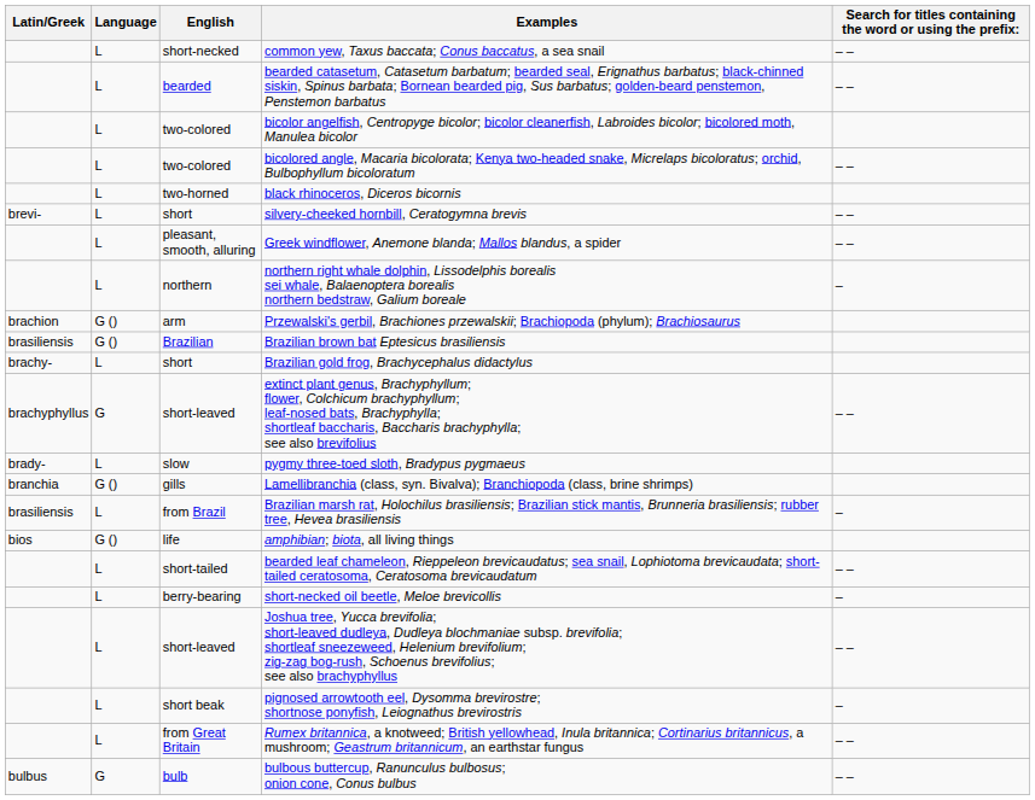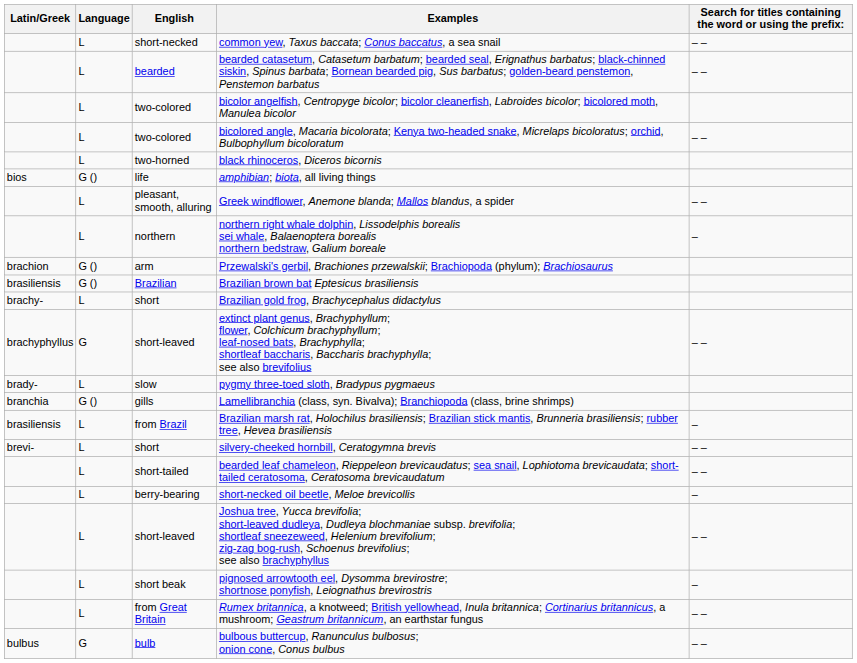 <table class="wikitable">
 <tr>
 <th>Latin/Greek</th>
 <th>Language</th>
 <th>English</th>
 <th>Examples</th>
 <th>Search for titles containing the word or using the prefix:</th>
 </tr>
 <tr>
 <td></td>
 <td>L</td>
 <td>short-necked</td>
 <td><a href='#'>common yew</a>, <em>Taxus baccata</em>; <em><a href='#'>Conus baccatus</a></em>, a sea snail</td>
 <td> –  – </td>
 </tr>
 <tr>
 <td></td>
 <td>L </td>
 <td><a href='#'>bearded</a></td>
 <td><a href='#'>bearded catasetum</a>, <em>Catasetum barbatum</em>; <a href='#'>bearded seal</a>, <em>Erignathus barbatus</em>; <a href='#'>black-chinned siskin</a>, <em>Spinus barbata</em>; <a href='#'>Bornean bearded pig</a>, <em>Sus barbatus</em>; <a href='#'>golden-beard penstemon</a>, <em>Penstemon barbatus</em></td>
 <td> –  – </td>
 </tr>
 <tr>
 <td></td>
 <td>L</td>
 <td>two-colored</td>
 <td><a href='#'>bicolor angelfish</a>, <em>Centropyge bicolor</em>; <a href='#'>bicolor cleanerfish</a>, <em>Labroides bicolor</em>; <a href='#'>bicolored moth</a>, <em>Manulea bicolor</em></td>
 <td></td>
 </tr>
 <tr>
 <td></td>
 <td>L</td>
 <td>two-colored</td>
 <td><a href='#'>bicolored angle</a>, <em>Macaria bicolorata</em>; <a href='#'>Kenya two-headed snake</a>, <em>Micrelaps bicoloratus</em>; <a href='#'>orchid</a>, <em>Bulbophyllum bicoloratum</em></td>
 <td> –  – </td>
 </tr>
 <tr>
 <td></td>
 <td>L</td>
 <td>two-horned</td>
 <td><a href='#'>black rhinoceros</a>, <em>Diceros bicornis</em></td>
 <td></td>
 </tr>
 <tr>
-<td>brevi-</td>
-<td>L </td>
-<td>short</td>
-<td><a href='#'>silvery-cheeked hornbill</a>, <em>Ceratogymna brevis</em></td>
-<td> –  – </td>
+<td>bios</td>
+<td>G  ()</td>
+<td>life</td>
+<td><em><a href='#'>amphibian</a></em>; <em><a href='#'>biota</a></em>, all living things</td>
+<td></td>
 </tr>
 <tr>
 <td></td>
 <td>L</td>
 <td>pleasant, smooth, alluring</td>
 <td><a href='#'>Greek windflower</a>, <em>Anemone blanda</em>; <em><a href='#'>Mallos</a> blandus</em>, a spider</td>
 <td> –  – </td>
 </tr>
 <tr>
 <td></td>
 <td>L</td>
 <td>northern</td>
 <td><a href='#'>northern right whale dolphin</a>, <em>Lissodelphis borealis</em><br><a href='#'>sei whale</a>, <em>Balaenoptera borealis</em> <br><a href='#'>northern bedstraw</a>, <em>Galium boreale</em></td>
 <td> – </td>
 </tr>
 <tr>
 <td>brachion</td>
 <td>G  ()</td>
 <td>arm</td>
 <td><a href='#'>Przewalski's gerbil</a>, <em>Brachiones przewalskii</em>; <a href='#'>Brachiopoda</a> (phylum); <em><a href='#'>Brachiosaurus</a></em></td>
 <td></td>
 </tr>
 <tr>
 <td>brasiliensis</td>
 <td>G  ()</td>
 <td><a href='#'>Brazilian</a></td>
 <td><a href='#'>Brazilian brown bat</a> <em>Eptesicus brasiliensis</em></td>
 <td></td>
 </tr>
 <tr>
 <td>brachy-</td>
 <td>L </td>
 <td>short</td>
 <td><a href='#'>Brazilian gold frog</a>, <em>Brachycephalus didactylus</em></td>
 <td></td>
 </tr>
 <tr id="brachyphyllus">
 <td>brachyphyllus</td>
 <td>G</td>
 <td>short-leaved</td>
 <td><a href='#'>extinct plant genus</a>, <em>Brachyphyllum</em>;<br> <a href='#'>flower</a>, <em>Colchicum brachyphyllum</em>;<br> <a href='#'>leaf-nosed bats</a>, <em>Brachyphylla</em>;<br> <a href='#'>shortleaf baccharis</a>, <em>Baccharis brachyphylla</em>;<br> see also <a href='#'>brevifolius</a></td>
 <td> –  – </td>
 </tr>
 <tr>
 <td>brady-</td>
 <td>L</td>
 <td>slow</td>
 <td><a href='#'>pygmy three-toed sloth</a>, <em>Bradypus pygmaeus</em></td>
 <td></td>
 </tr>
 <tr>
 <td>branchia</td>
 <td>G  ()</td>
 <td>gills</td>
 <td><a href='#'>Lamellibranchia</a> (class, syn. Bivalva); <a href='#'>Branchiopoda</a> (class, brine shrimps)</td>
 <td></td>
 </tr>
 <tr>
 <td>brasiliensis</td>
 <td>L</td>
 <td>from <a href='#'>Brazil</a></td>
 <td><a href='#'>Brazilian marsh rat</a>, <em>Holochilus brasiliensis</em>; <a href='#'>Brazilian stick mantis</a>, <em>Brunneria brasiliensis</em>; <a href='#'>rubber tree</a>, <em>Hevea brasiliensis</em></td>
 <td> – </td>
 </tr>
 <tr>
-<td>bios</td>
-<td>G  ()</td>
-<td>life</td>
-<td><em><a href='#'>amphibian</a></em>; <em><a href='#'>biota</a></em>, all living things</td>
-<td></td>
+<td>brevi-</td>
+<td>L </td>
+<td>short</td>
+<td><a href='#'>silvery-cheeked hornbill</a>, <em>Ceratogymna brevis</em></td>
+<td> –  – </td>
 </tr>
 <tr>
 <td></td>
 <td>L</td>
 <td>short-tailed</td>
 <td><a href='#'>bearded leaf chameleon</a>, <em>Rieppeleon brevicaudatus</em>; <a href='#'>sea snail</a>, <em>Lophiotoma brevicaudata</em>; <a href='#'>short-tailed ceratosoma</a>, <em>Ceratosoma brevicaudatum</em></td>
 <td> –  – </td>
 </tr>
 <tr>
 <td></td>
 <td>L</td>
 <td>berry-bearing</td>
 <td><a href='#'>short-necked oil beetle</a>, <em>Meloe brevicollis</em></td>
 <td> – </td>
 </tr>
 <tr id="brevifolius">
 <td></td>
 <td>L</td>
 <td>short-leaved</td>
 <td><a href='#'>Joshua tree</a>, <em>Yucca brevifolia</em>;<br> <a href='#'>short-leaved dudleya</a>, <em>Dudleya blochmaniae</em> subsp. <em>brevifolia</em>;<br> <a href='#'>shortleaf sneezeweed</a>, <em>Helenium brevifolium</em>;<br> <a href='#'>zig-zag bog-rush</a>, <em>Schoenus brevifolius</em>;<br> see also <a href='#'>brachyphyllus</a></td>
 <td> –  – </td>
 </tr>
 <tr>
 <td></td>
 <td>L</td>
 <td>short beak</td>
 <td><a href='#'>pignosed arrowtooth eel</a>, <em>Dysomma brevirostre</em>;<br> <a href='#'>shortnose ponyfish</a>, <em>Leiognathus brevirostris</em></td>
 <td> – </td>
 </tr>
 <tr>
 <td></td>
 <td>L</td>
 <td>from <a href='#'>Great Britain</a></td>
 <td><em><a href='#'>Rumex britannica</a></em>, a knotweed; <a href='#'>British yellowhead</a>, <em>Inula britannica</em>; <em><a href='#'>Cortinarius britannicus</a></em>, a mushroom; <em><a href='#'>Geastrum britannicum</a></em>, an earthstar fungus</td>
 <td> –  – </td>
 </tr>
 <tr>
 <td>bulbus</td>
 <td>G </td>
 <td><a href='#'>bulb</a></td>
 <td><a href='#'>bulbous buttercup</a>, <em>Ranunculus bulbosus</em>;<br> <a href='#'>onion cone</a>, <em>Conus bulbus</em></td>
 <td> –  – </td>
 </tr>
 </table>
